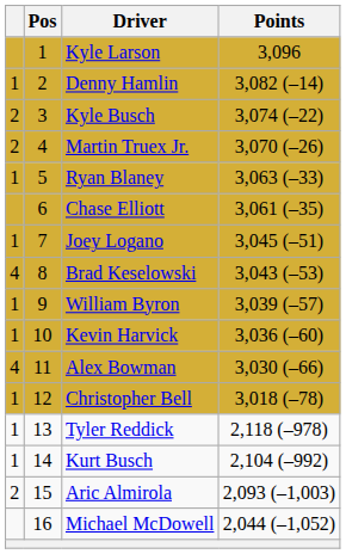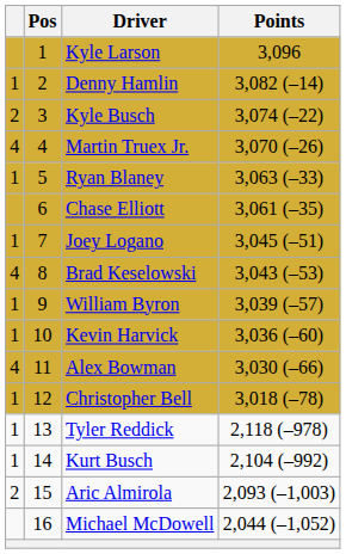 <table class="wikitable" style="font-size: 95%">
 <tr>
 <th></th>
 <th>Pos</th>
 <th>Driver</th>
 <th>Points</th>
 </tr>
 <tr style="background:#D4AF37;">
 <td align="left"></td>
 <td style="text-align:center;">1</td>
 <td><a href='#'>Kyle Larson</a></td>
 <td style="text-align:center;">3,096</td>
 </tr>
 <tr style="background:#D4AF37;">
 <td align="left"> 1</td>
 <td style="text-align:center;">2</td>
 <td><a href='#'>Denny Hamlin</a></td>
 <td style="text-align:center;">3,082 (–14)</td>
 </tr>
 <tr style="background:#D4AF37;">
 <td align="left"> 2</td>
 <td style="text-align:center;">3</td>
 <td><a href='#'>Kyle Busch</a></td>
 <td style="text-align:center;">3,074 (–22)</td>
 </tr>
 <tr style="background:#D4AF37;">
-<td align="left"> 2</td>
+<td align="left"> 4</td>
 <td style="text-align:center;">4</td>
 <td><a href='#'>Martin Truex Jr.</a></td>
 <td style="text-align:center;">3,070 (–26)</td>
 </tr>
 <tr style="background:#D4AF37;">
 <td align="left"> 1</td>
 <td style="text-align:center;">5</td>
 <td><a href='#'>Ryan Blaney</a></td>
 <td style="text-align:center;">3,063 (–33)</td>
 </tr>
 <tr style="background:#D4AF37;">
 <td align="left"></td>
 <td style="text-align:center;">6</td>
 <td><a href='#'>Chase Elliott</a></td>
 <td style="text-align:center;">3,061 (–35)</td>
 </tr>
 <tr style="background:#D4AF37;">
 <td align="left"> 1</td>
 <td style="text-align:center;">7</td>
 <td><a href='#'>Joey Logano</a></td>
 <td style="text-align:center;">3,045 (–51)</td>
 </tr>
 <tr style="background:#D4AF37;">
 <td align="left"> 4</td>
 <td style="text-align:center;">8</td>
 <td><a href='#'>Brad Keselowski</a></td>
 <td style="text-align:center;">3,043 (–53)</td>
 </tr>
 <tr style="background:#D4AF37;">
 <td align="left"> 1</td>
 <td style="text-align:center;">9</td>
 <td><a href='#'>William Byron</a></td>
 <td style="text-align:center;">3,039 (–57)</td>
 </tr>
 <tr style="background:#D4AF37;">
 <td align="left"> 1</td>
 <td style="text-align:center;">10</td>
 <td><a href='#'>Kevin Harvick</a></td>
 <td style="text-align:center;">3,036 (–60)</td>
 </tr>
 <tr style="background:#D4AF37;">
 <td align="left"> 4</td>
 <td style="text-align:center;">11</td>
 <td><a href='#'>Alex Bowman</a></td>
 <td style="text-align:center;">3,030 (–66)</td>
 </tr>
 <tr style="background:#D4AF37;">
 <td align="left"> 1</td>
 <td style="text-align:center;">12</td>
 <td><a href='#'>Christopher Bell</a></td>
 <td style="text-align:center;">3,018 (–78)</td>
 </tr>
 <tr>
 <td align="left"> 1</td>
 <td style="text-align:center;">13</td>
 <td><a href='#'>Tyler Reddick</a></td>
 <td style="text-align:center;">2,118 (–978)</td>
 </tr>
 <tr>
 <td align="left"> 1</td>
 <td style="text-align:center;">14</td>
 <td><a href='#'>Kurt Busch</a></td>
 <td style="text-align:center;">2,104 (–992)</td>
 </tr>
 <tr>
 <td align="left"> 2</td>
 <td style="text-align:center;">15</td>
 <td><a href='#'>Aric Almirola</a></td>
 <td style="text-align:center;">2,093 (–1,003)</td>
 </tr>
 <tr>
 <td align="left"></td>
 <td style="text-align:center;">16</td>
 <td><a href='#'>Michael McDowell</a></td>
 <td style="text-align:center;">2,044 (–1,052)</td>
 </tr>
 <tr class="sortbottom">
 <th colspan="9"></th>
 </tr>
 </table>
